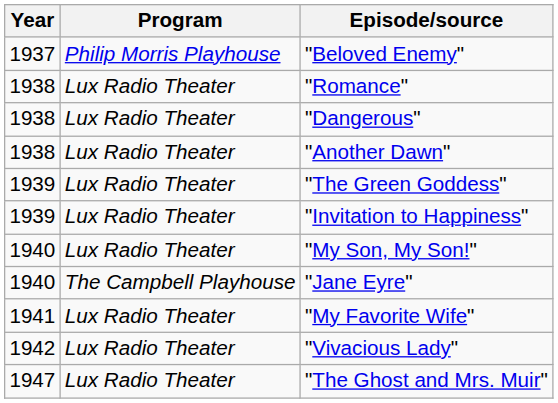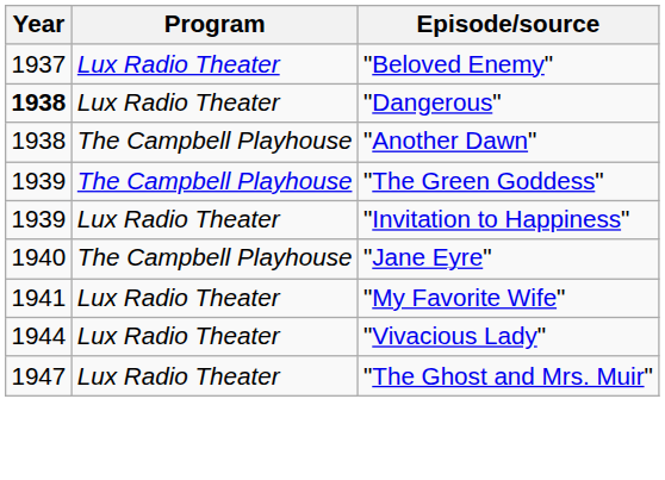 <table class="wikitable">
 <tr>
 <th>Year</th>
 <th>Program</th>
 <th>Episode/source</th>
 </tr>
 <tr>
 <td>1937</td>
-<td><em><a href='#'>Philip Morris Playhouse</a></em></td>
+<td><em><a href='#'>Lux Radio Theater</a></em></td>
 <td>"<a href='#'>Beloved Enemy</a>"</td>
 </tr>
 <tr>
-<td>1938</td>
-<td><em>Lux Radio Theater</em></td>
-<td>"<a href='#'>Romance</a>"</td>
-</tr>
-<tr>
-<td>1938</td>
+<td><strong>1938</strong></td>
 <td><em>Lux Radio Theater</em></td>
 <td>"<a href='#'>Dangerous</a>"</td>
 </tr>
 <tr>
 <td>1938</td>
-<td><em>Lux Radio Theater</em></td>
+<td><em>The Campbell Playhouse</em></td>
 <td>"<a href='#'>Another Dawn</a>"</td>
 </tr>
 <tr>
 <td>1939</td>
-<td><em>Lux Radio Theater</em></td>
+<td><em><a href='#'>The Campbell Playhouse</a></em></td>
 <td>"<a href='#'>The Green Goddess</a>"</td>
 </tr>
 <tr>
 <td>1939</td>
 <td><em>Lux Radio Theater</em></td>
 <td>"<a href='#'>Invitation to Happiness</a>"</td>
-</tr>
-<tr>
-<td>1940</td>
-<td><em>Lux Radio Theater</em></td>
-<td>"<a href='#'>My Son, My Son!</a>"</td>
 </tr>
 <tr>
 <td>1940</td>
 <td><em>The Campbell Playhouse</em></td>
 <td>"<a href='#'>Jane Eyre</a>"</td>
 </tr>
 <tr>
 <td>1941</td>
 <td><em>Lux Radio Theater</em></td>
 <td>"<a href='#'>My Favorite Wife</a>"</td>
 </tr>
 <tr>
-<td>1942</td>
+<td>1944</td>
 <td><em>Lux Radio Theater</em></td>
 <td>"<a href='#'>Vivacious Lady</a>"</td>
 </tr>
 <tr>
 <td>1947</td>
 <td><em>Lux Radio Theater</em></td>
 <td>"<a href='#'>The Ghost and Mrs. Muir</a>"</td>
 </tr>
 </table>
